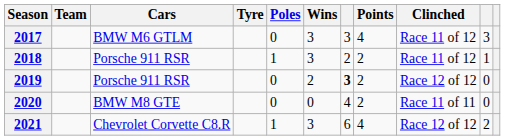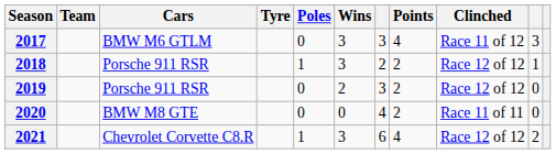 <table class="wikitable">
 <tr>
 <th>Season</th>
 <th>Team</th>
 <th>Cars</th>
 <th>Tyre</th>
 <th><a href='#'>Poles</a></th>
 <th>Wins</th>
 <th></th>
 <th>Points</th>
 <th>Clinched</th>
 <th></th>
 <th></th>
 </tr>
 <tr>
 <th><a href='#'>2017</a></th>
 <td></td>
 <td><a href='#'>BMW M6 GTLM</a></td>
 <td></td>
 <td>0</td>
 <td>3</td>
 <td>3</td>
 <td>4</td>
 <td><a href='#'>Race 11</a> of 12</td>
 <td>3</td>
 <th></th>
 </tr>
 <tr>
 <th><a href='#'>2018</a></th>
 <td></td>
 <td><a href='#'>Porsche 911 RSR</a></td>
 <td></td>
 <td>1</td>
 <td>3</td>
 <td>2</td>
 <td>2</td>
-<td><a href='#'>Race 11</a> of 12</td>
+<td><a href='#'>Race 12</a> of 12</td>
 <td>1</td>
 <th></th>
 </tr>
 <tr>
 <th><a href='#'>2019</a></th>
 <td></td>
 <td><a href='#'>Porsche 911 RSR</a></td>
 <td></td>
 <td>0</td>
 <td>2</td>
-<td><strong>3</strong></td>
+<td>3</td>
 <td>2</td>
 <td><a href='#'>Race 12</a> of 12</td>
 <td>0</td>
 <th></th>
 </tr>
 <tr>
 <th><a href='#'>2020</a></th>
 <td></td>
 <td><a href='#'>BMW M8 GTE</a></td>
 <td></td>
 <td>0</td>
 <td>0</td>
 <td>4</td>
 <td>2</td>
 <td><a href='#'>Race 11</a> of 11</td>
 <td>0</td>
 <th></th>
 </tr>
 <tr>
 <th><a href='#'>2021</a></th>
 <td></td>
 <td><a href='#'>Chevrolet Corvette C8.R</a></td>
 <td></td>
 <td>1</td>
 <td>3</td>
 <td>6</td>
 <td>4</td>
 <td><a href='#'>Race 12</a> of 12</td>
 <td>2</td>
 <th></th>
 </tr>
 </table>
